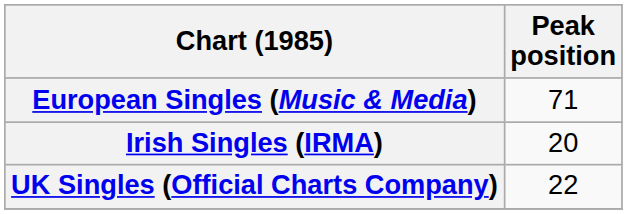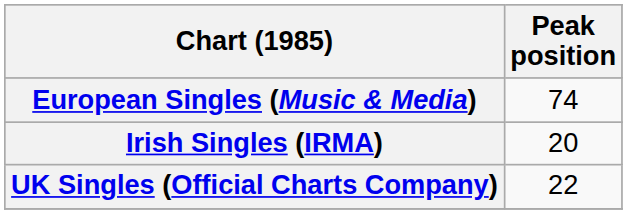 <table class="wikitable sortable plainrowheaders" style="text-align:center">
 <tr>
 <th scope="col">Chart (1985)</th>
 <th scope="col">Peak<br>position</th>
 </tr>
 <tr>
 <th scope="row"><a href='#'>European Singles</a> (<em><a href='#'>Music & Media</a></em>)</th>
-<td>71</td>
+<td>74</td>
 </tr>
 <tr>
 <th scope="row"><a href='#'>Irish Singles</a> (<a href='#'>IRMA</a>)</th>
 <td>20</td>
 </tr>
 <tr>
 <th scope="row"><a href='#'>UK Singles</a> (<a href='#'>Official Charts Company</a>)</th>
 <td>22</td>
 </tr>
 <tr>
 </tr>
 </table>
